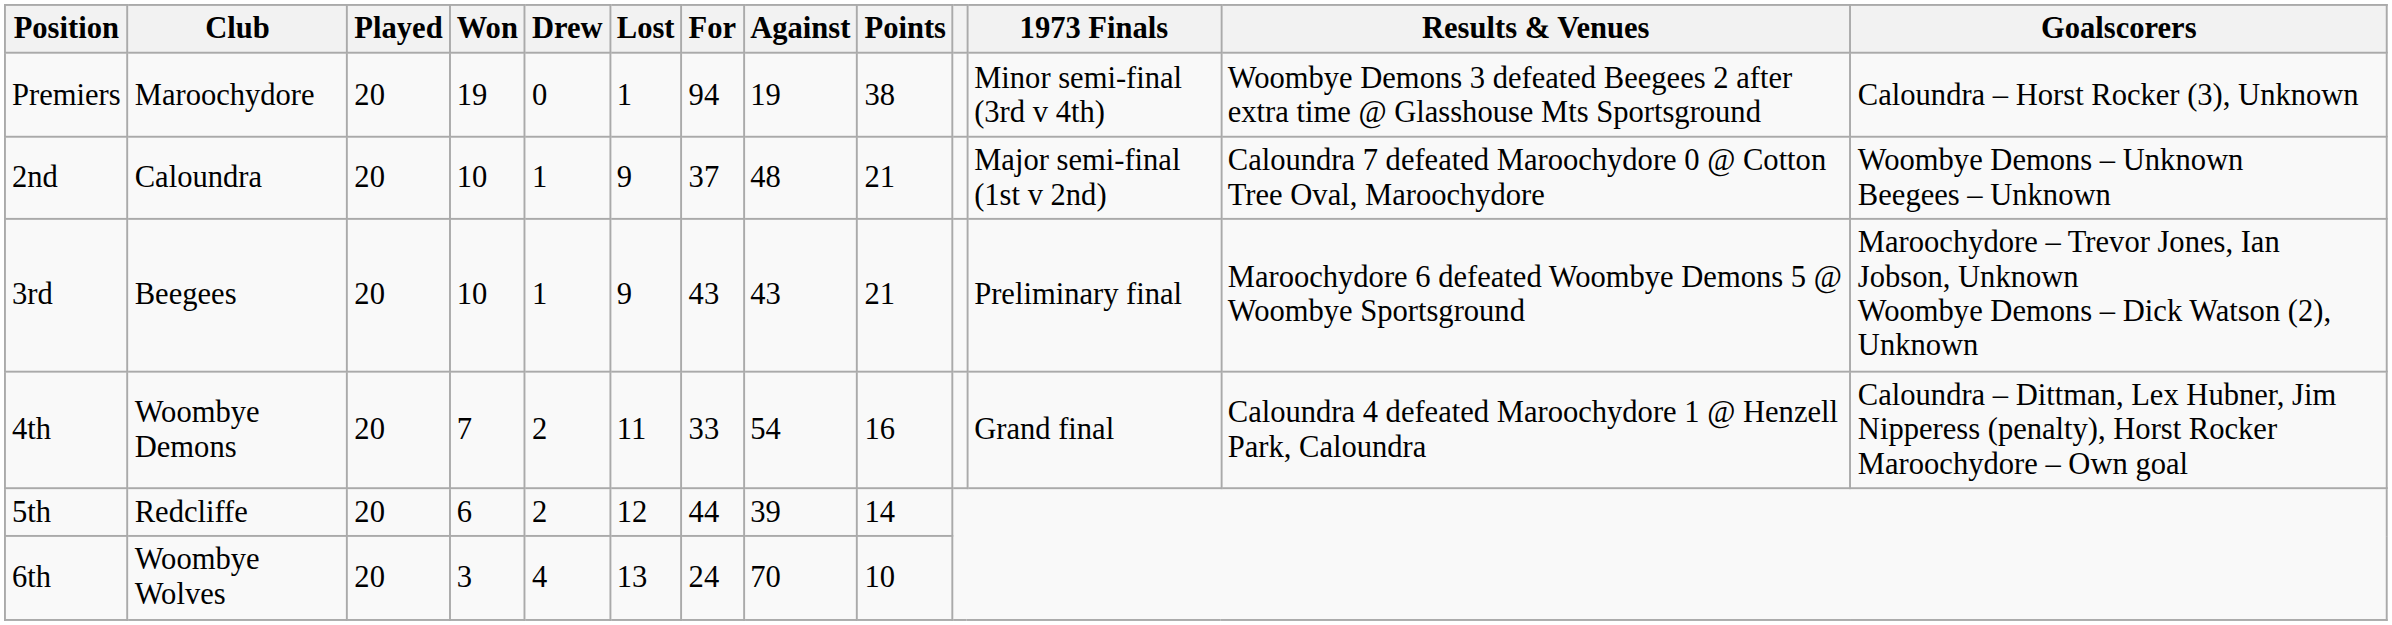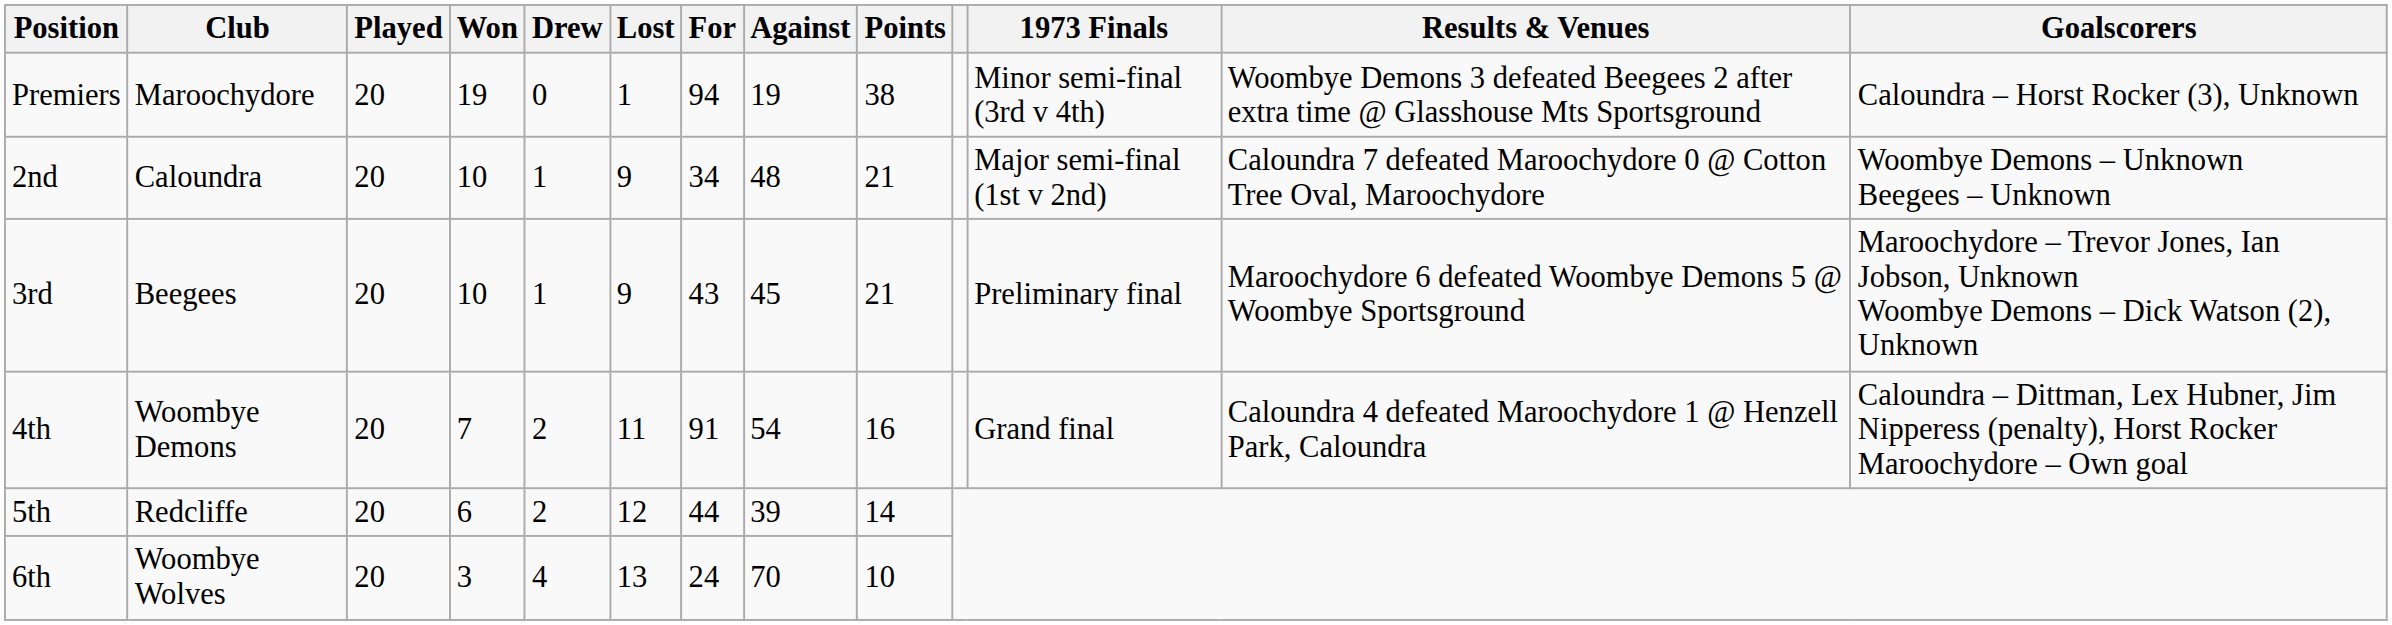 <table class="wikitable">
 <tr>
 <th>Position</th>
 <th>Club</th>
 <th>Played</th>
 <th>Won</th>
 <th>Drew</th>
 <th>Lost</th>
 <th>For</th>
 <th>Against</th>
 <th>Points</th>
 <th></th>
 <th>1973 Finals</th>
 <th>Results & Venues</th>
 <th>Goalscorers</th>
 </tr>
 <tr>
 <td>Premiers</td>
 <td>Maroochydore</td>
 <td>20</td>
 <td>19</td>
 <td>0</td>
 <td>1</td>
 <td>94</td>
 <td>19</td>
 <td>38</td>
 <td></td>
 <td>Minor semi-final (3rd v 4th)</td>
 <td>Woombye Demons 3 defeated Beegees 2 after extra time @ Glasshouse Mts Sportsground</td>
 <td>Caloundra – Horst Rocker (3), Unknown</td>
 </tr>
 <tr>
 <td>2nd</td>
 <td>Caloundra</td>
 <td>20</td>
 <td>10</td>
 <td>1</td>
 <td>9</td>
-<td>37</td>
+<td>34</td>
 <td>48</td>
 <td>21</td>
 <td></td>
 <td>Major semi-final (1st v 2nd)</td>
 <td>Caloundra 7 defeated Maroochydore 0 @ Cotton Tree Oval, Maroochydore</td>
 <td>Woombye Demons – Unknown<br>Beegees – Unknown</td>
 </tr>
 <tr>
 <td>3rd</td>
 <td>Beegees</td>
 <td>20</td>
 <td>10</td>
 <td>1</td>
 <td>9</td>
 <td>43</td>
-<td>43</td>
+<td>45</td>
 <td>21</td>
 <td></td>
 <td>Preliminary final</td>
 <td>Maroochydore 6 defeated Woombye Demons 5 @ Woombye Sportsground</td>
 <td>Maroochydore – Trevor Jones, Ian Jobson, Unknown<br>Woombye Demons – Dick Watson (2), Unknown</td>
 </tr>
 <tr>
 <td>4th</td>
 <td>Woombye Demons</td>
 <td>20</td>
 <td>7</td>
 <td>2</td>
 <td>11</td>
-<td>33</td>
+<td>91</td>
 <td>54</td>
 <td>16</td>
 <td></td>
 <td>Grand final</td>
 <td>Caloundra 4 defeated Maroochydore 1 @ Henzell Park, Caloundra</td>
 <td>Caloundra – Dittman, Lex Hubner, Jim Nipperess (penalty), Horst Rocker<br>Maroochydore – Own goal</td>
 </tr>
 <tr>
 <td>5th</td>
 <td>Redcliffe</td>
 <td>20</td>
 <td>6</td>
 <td>2</td>
 <td>12</td>
 <td>44</td>
 <td>39</td>
 <td>14</td>
 </tr>
 <tr>
 <td>6th</td>
 <td>Woombye Wolves</td>
 <td>20</td>
 <td>3</td>
 <td>4</td>
 <td>13</td>
 <td>24</td>
 <td>70</td>
 <td>10</td>
 </tr>
 </table>
